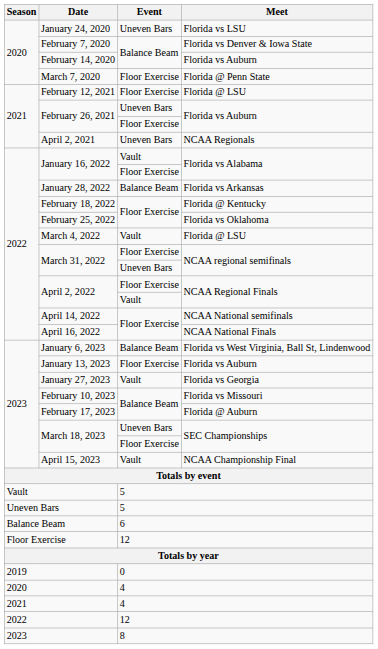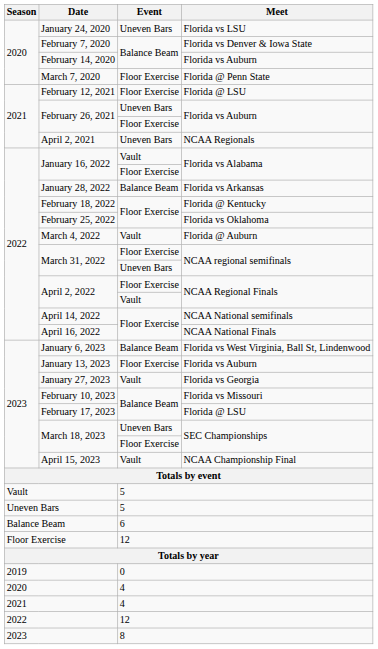 <table class="wikitable">
 <tr>
 <th>Season</th>
 <th>Date</th>
 <th>Event</th>
 <th>Meet</th>
 </tr>
 <tr>
 <td rowspan="4">2020</td>
 <td>January 24, 2020</td>
 <td>Uneven Bars</td>
 <td>Florida vs LSU</td>
 </tr>
 <tr>
 <td>February 7, 2020</td>
 <td rowspan="2">Balance Beam</td>
 <td>Florida vs Denver & Iowa State</td>
 </tr>
 <tr>
 <td>February 14, 2020</td>
 <td>Florida vs Auburn</td>
 </tr>
 <tr>
 <td>March 7, 2020</td>
 <td>Floor Exercise</td>
 <td>Florida @ Penn State</td>
 </tr>
 <tr>
 <td rowspan="4">2021</td>
 <td>February 12, 2021</td>
 <td>Floor Exercise</td>
 <td>Florida @ LSU</td>
 </tr>
 <tr>
 <td rowspan="2">February 26, 2021</td>
 <td>Uneven Bars</td>
 <td rowspan="2">Florida vs Auburn</td>
 </tr>
 <tr>
 <td>Floor Exercise</td>
 </tr>
 <tr>
 <td>April 2, 2021</td>
 <td>Uneven Bars</td>
 <td>NCAA Regionals</td>
 </tr>
 <tr>
 <td rowspan="12">2022</td>
 <td rowspan="2">January 16, 2022</td>
 <td>Vault</td>
 <td rowspan=2>Florida vs Alabama</td>
 </tr>
 <tr>
 <td>Floor Exercise</td>
 </tr>
 <tr>
 <td>January 28, 2022</td>
 <td>Balance Beam</td>
 <td>Florida vs Arkansas</td>
 </tr>
 <tr>
 <td>February 18, 2022</td>
 <td rowspan="2">Floor Exercise</td>
 <td>Florida @ Kentucky</td>
 </tr>
 <tr>
 <td>February 25, 2022</td>
 <td>Florida vs Oklahoma</td>
 </tr>
 <tr>
 <td>March 4, 2022</td>
 <td>Vault</td>
-<td>Florida @ LSU</td>
+<td>Florida @ Auburn</td>
 </tr>
 <tr>
 <td rowspan="2">March 31, 2022</td>
 <td>Floor Exercise</td>
 <td rowspan="2">NCAA regional semifinals</td>
 </tr>
 <tr>
 <td>Uneven Bars</td>
 </tr>
 <tr>
 <td rowspan="2">April 2, 2022</td>
 <td>Floor Exercise</td>
 <td rowspan="2">NCAA Regional Finals</td>
 </tr>
 <tr>
 <td>Vault</td>
 </tr>
 <tr>
 <td>April 14, 2022</td>
 <td rowspan="2">Floor Exercise</td>
 <td>NCAA National semifinals</td>
 </tr>
 <tr>
 <td>April 16, 2022</td>
 <td>NCAA National Finals</td>
 </tr>
 <tr>
 <td rowspan="8">2023</td>
 <td>January 6, 2023</td>
 <td>Balance Beam</td>
 <td>Florida vs West Virginia, Ball St, Lindenwood</td>
 </tr>
 <tr>
 <td>January 13, 2023</td>
 <td>Floor Exercise</td>
 <td>Florida vs Auburn</td>
 </tr>
 <tr>
 <td>January 27, 2023</td>
 <td>Vault</td>
 <td>Florida vs Georgia</td>
 </tr>
 <tr>
 <td>February 10, 2023</td>
 <td rowspan="2">Balance Beam</td>
 <td>Florida vs Missouri</td>
 </tr>
 <tr>
 <td>February 17, 2023</td>
-<td>Florida @ Auburn</td>
+<td>Florida @ LSU</td>
 </tr>
 <tr>
 <td rowspan="2">March 18, 2023</td>
 <td>Uneven Bars</td>
 <td rowspan="2">SEC Championships</td>
 </tr>
 <tr>
 <td>Floor Exercise</td>
 </tr>
 <tr>
 <td>April 15, 2023</td>
 <td>Vault</td>
 <td>NCAA Championship Final</td>
 </tr>
 <tr>
 <th style="text-align:center;" colspan="4">Totals by event</th>
 </tr>
 <tr>
 <td colspan="2">Vault</td>
 <td colspan="2">5</td>
 </tr>
 <tr>
 <td colspan="2">Uneven Bars</td>
 <td colspan="2">5</td>
 </tr>
 <tr>
 <td colspan="2">Balance Beam</td>
 <td colspan="2">6</td>
 </tr>
 <tr>
 <td colspan="2">Floor Exercise</td>
 <td colspan="2">12</td>
 </tr>
 <tr>
 <th style="text-align:center;" colspan="4">Totals by year</th>
 </tr>
 <tr>
 <td colspan="2">2019</td>
 <td colspan="2">0</td>
 </tr>
 <tr>
 <td colspan="2">2020</td>
 <td colspan="2">4</td>
 </tr>
 <tr>
 <td colspan="2">2021</td>
 <td colspan="2">4</td>
 </tr>
 <tr>
 <td colspan="2">2022</td>
 <td colspan="2">12</td>
 </tr>
 <tr>
 <td colspan="2">2023</td>
 <td colspan="2">8</td>
 </tr>
 </table>
